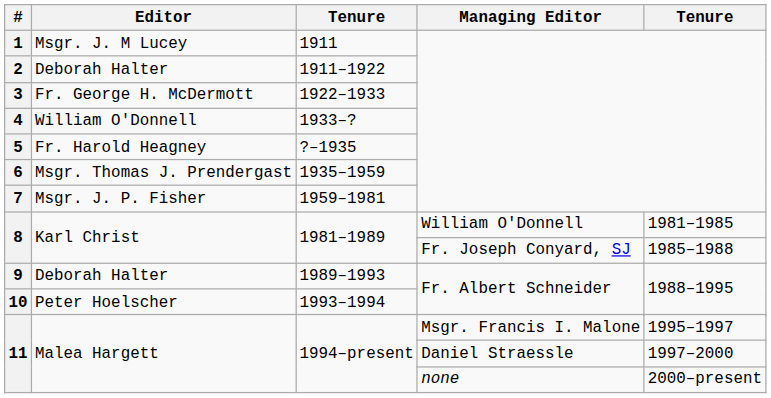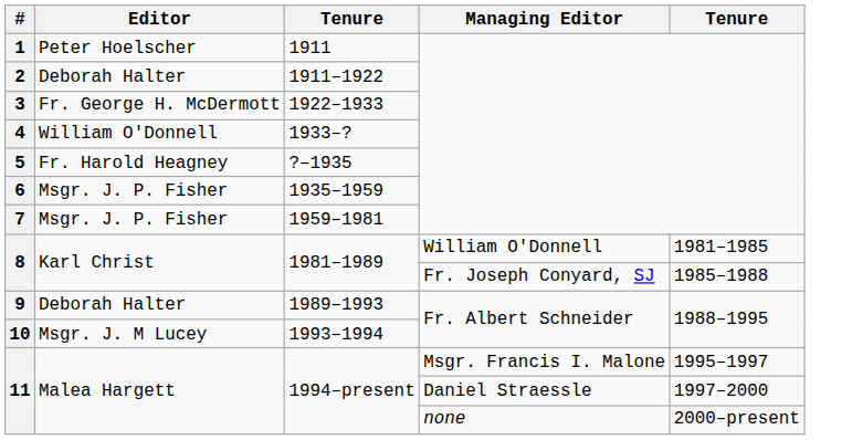 <table class="wikitable">
 <tr>
 <th>#</th>
 <th>Editor</th>
 <th>Tenure</th>
 <th>Managing Editor</th>
 <th>Tenure</th>
 </tr>
 <tr>
 <th>1</th>
-<td>Msgr. J. M Lucey</td>
+<td>Peter Hoelscher</td>
 <td>1911</td>
 <td colspan="2" rowspan="7"></td>
 </tr>
 <tr>
 <th>2</th>
 <td>Deborah Halter</td>
 <td>1911–1922</td>
 </tr>
 <tr>
 <th>3</th>
 <td>Fr. George H. McDermott</td>
 <td>1922–1933</td>
 </tr>
 <tr>
 <th>4</th>
 <td>William O'Donnell</td>
 <td>1933–?</td>
 </tr>
 <tr>
 <th>5</th>
 <td>Fr. Harold Heagney</td>
 <td>?–1935</td>
 </tr>
 <tr>
 <th>6</th>
-<td>Msgr. Thomas J. Prendergast</td>
+<td>Msgr. J. P. Fisher</td>
 <td>1935–1959</td>
 </tr>
 <tr>
 <th>7</th>
 <td>Msgr. J. P. Fisher</td>
 <td>1959–1981</td>
 </tr>
 <tr>
 <th rowspan="3">8</th>
 <td rowspan="3">Karl Christ</td>
 <td rowspan="3">1981–1989</td>
 <td>William O'Donnell</td>
 <td>1981–1985</td>
 </tr>
 <tr>
 <td>Fr. Joseph Conyard, <a href='#'>SJ</a></td>
 <td>1985–1988</td>
 </tr>
 <tr>
 <td rowspan="4">Fr. Albert Schneider</td>
 <td rowspan="4">1988–1995</td>
 </tr>
 <tr>
 <th>9</th>
 <td>Deborah Halter</td>
 <td>1989–1993</td>
 </tr>
 <tr>
 <th>10</th>
-<td>Peter Hoelscher</td>
+<td>Msgr. J. M Lucey</td>
 <td>1993–1994</td>
 </tr>
 <tr>
 <th rowspan="4">11</th>
 <td rowspan="4">Malea Hargett</td>
 <td rowspan="4">1994–present</td>
 </tr>
 <tr>
 <td>Msgr. Francis I. Malone</td>
 <td>1995–1997</td>
 </tr>
 <tr>
 <td>Daniel Straessle</td>
 <td>1997–2000</td>
 </tr>
 <tr>
 <td><em>none</em></td>
 <td>2000–present</td>
 </tr>
 </table>
